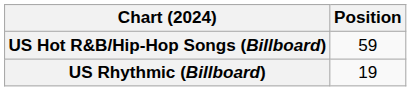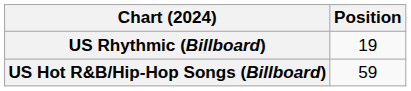 <table class="wikitable sortable plainrowheaders" style="text-align:center">
 <tr>
 <th scope="col">Chart (2024)</th>
 <th scope="col">Position</th>
 </tr>
 <tr>
+<th scope="row">US Rhythmic (<em>Billboard</em>)</th>
+<td>19</td>
+</tr>
+<tr>
 <th scope="row">US Hot R&B/Hip-Hop Songs (<em>Billboard</em>)</th>
 <td>59</td>
 </tr>
-<tr>
-<th scope="row">US Rhythmic (<em>Billboard</em>)</th>
-<td>19</td>
-</tr>
 </table>
